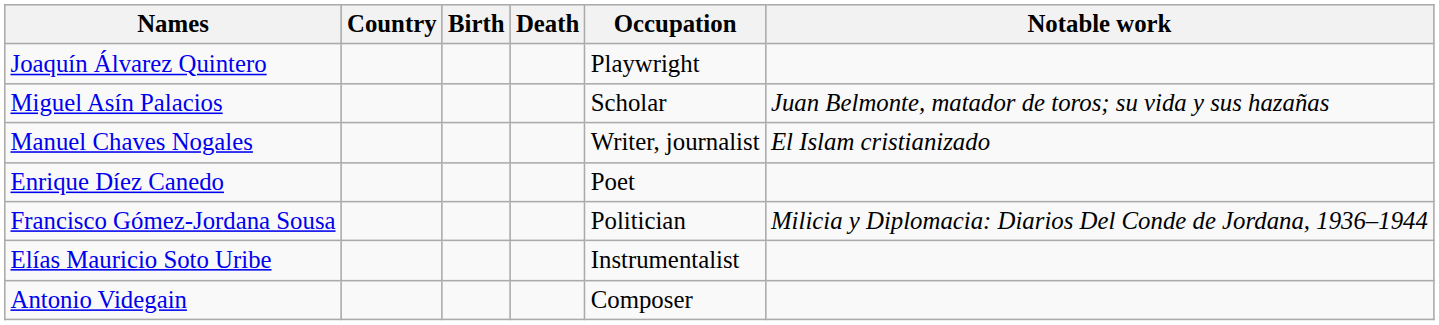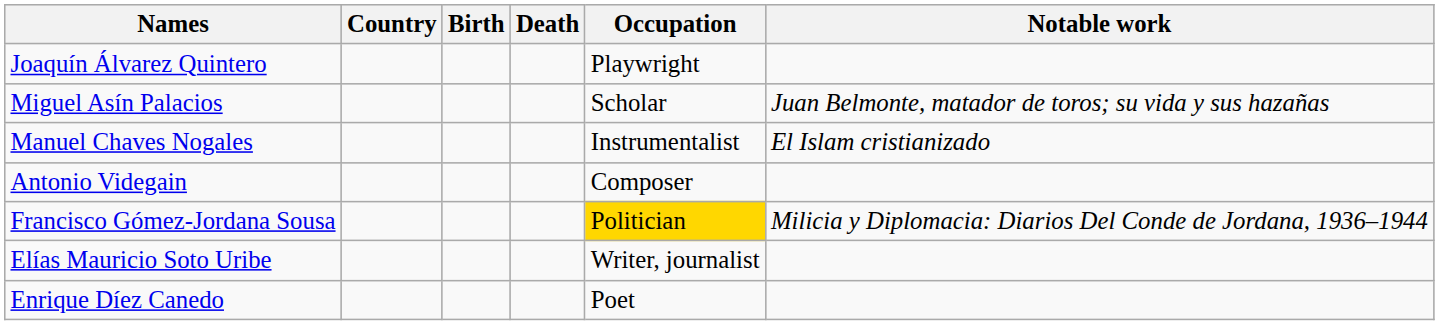 <table class="wikitable sortable" border="1" style="border-spacing:0; style="width:100%;">
 <tr>
 <th>Names</th>
 <th>Country</th>
 <th>Birth</th>
 <th>Death</th>
 <th>Occupation</th>
 <th>Notable work</th>
 </tr>
 <tr>
 <td><a href='#'>Joaquín Álvarez Quintero</a></td>
 <td></td>
 <td></td>
 <td></td>
 <td>Playwright</td>
 <td></td>
 </tr>
 <tr>
 <td><a href='#'>Miguel Asín Palacios</a></td>
 <td></td>
 <td></td>
 <td></td>
 <td>Scholar</td>
 <td><em>Juan Belmonte, matador de toros; su vida y sus hazañas</em></td>
 </tr>
 <tr>
 <td><a href='#'>Manuel Chaves Nogales</a></td>
 <td></td>
 <td></td>
 <td></td>
+<td>Instrumentalist</td>
+<td><em>El Islam cristianizado</em></td>
+</tr>
+<tr>
+<td><a href='#'>Antonio Videgain</a></td>
+<td></td>
+<td></td>
+<td></td>
+<td>Composer</td>
+<td></td>
+</tr>
+<tr>
+<td><a href='#'>Francisco Gómez-Jordana Sousa</a></td>
+<td></td>
+<td></td>
+<td></td>
+<td style="background: gold;">Politician</td>
+<td><em>Milicia y Diplomacia: Diarios Del Conde de Jordana, 1936–1944</em></td>
+</tr>
+<tr>
+<td><a href='#'>Elías Mauricio Soto Uribe</a></td>
+<td></td>
+<td></td>
+<td></td>
 <td>Writer, journalist</td>
-<td><em>El Islam cristianizado</em></td>
+<td></td>
 </tr>
 <tr>
 <td><a href='#'>Enrique Díez Canedo</a></td>
 <td></td>
 <td></td>
 <td></td>
 <td>Poet</td>
 <td></td>
 </tr>
-<tr>
-<td><a href='#'>Francisco Gómez-Jordana Sousa</a></td>
-<td></td>
-<td></td>
-<td></td>
-<td>Politician</td>
-<td><em>Milicia y Diplomacia: Diarios Del Conde de Jordana, 1936–1944</em></td>
-</tr>
-<tr>
-<td><a href='#'>Elías Mauricio Soto Uribe</a></td>
-<td></td>
-<td></td>
-<td></td>
-<td>Instrumentalist</td>
-<td></td>
-</tr>
-<tr>
-<td><a href='#'>Antonio Videgain</a></td>
-<td></td>
-<td></td>
-<td></td>
-<td>Composer</td>
-<td></td>
-</tr>
 </table>
